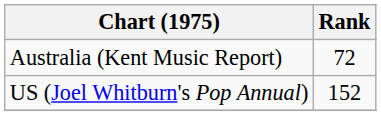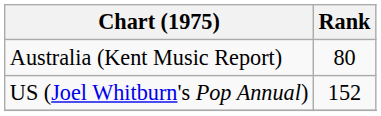 <table class="wikitable">
 <tr>
 <th align="left">Chart (1975)</th>
 <th style="text-align:center;">Rank</th>
 </tr>
 <tr>
 <td>Australia (Kent Music Report)</td>
-<td style="text-align:center;">72</td>
+<td style="text-align:center;">80</td>
 </tr>
 <tr>
 <td>US (<a href='#'>Joel Whitburn</a>'s <em>Pop Annual</em>)</td>
 <td style="text-align:center;">152</td>
 </tr>
 <tr>
 </tr>
 </table>
